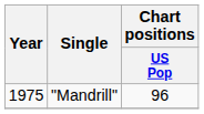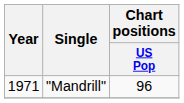 <table class="wikitable" style="text-align:center;">
 <tr>
 <th rowspan="2">Year</th>
 <th rowspan="2">Single</th>
 <th colspan="1">Chart positions</th>
 </tr>
 <tr style="font-size:smaller;">
 <th width="40"><a href='#'>US<br>Pop</a></th>
 </tr>
 <tr>
-<td rowspan="1">1975</td>
+<td rowspan="1">1971</td>
 <td align="left">"Mandrill"</td>
 <td>96</td>
 </tr>
 <tr>
 </tr>
 </table>
